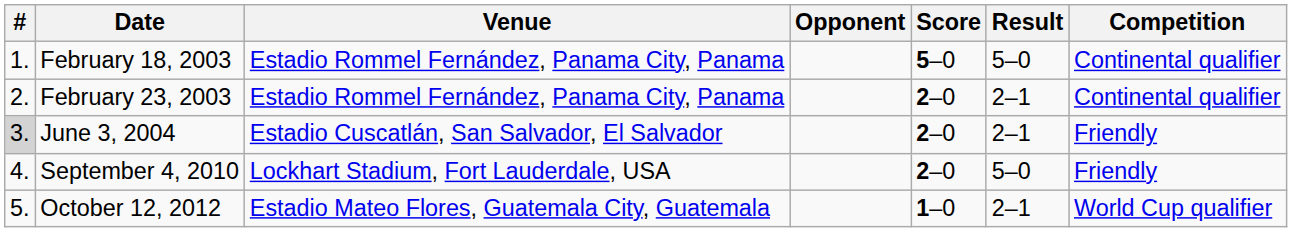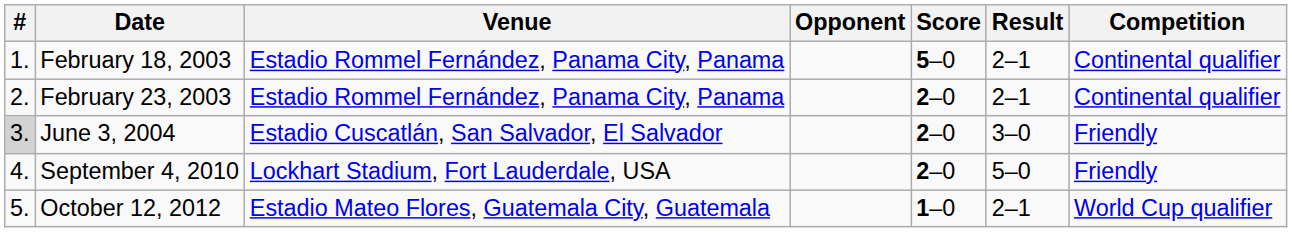 <table class="wikitable">
 <tr>
 <th>#</th>
 <th>Date</th>
 <th>Venue</th>
 <th>Opponent</th>
 <th>Score</th>
 <th>Result</th>
 <th>Competition</th>
 </tr>
 <tr>
 <td>1.</td>
 <td>February 18, 2003</td>
 <td><a href='#'>Estadio Rommel Fernández</a>, <a href='#'>Panama City</a>, <a href='#'>Panama</a></td>
 <td></td>
 <td><strong>5</strong>–0</td>
-<td>5–0</td>
+<td>2–1</td>
 <td><a href='#'>Continental qualifier</a></td>
 </tr>
 <tr>
 <td>2.</td>
 <td>February 23, 2003</td>
 <td><a href='#'>Estadio Rommel Fernández</a>, <a href='#'>Panama City</a>, <a href='#'>Panama</a></td>
 <td></td>
 <td><strong>2</strong>–0</td>
 <td>2–1</td>
 <td><a href='#'>Continental qualifier</a></td>
 </tr>
 <tr>
 <td style="background: lightgrey;">3.</td>
 <td>June 3, 2004</td>
 <td><a href='#'>Estadio Cuscatlán</a>, <a href='#'>San Salvador</a>, <a href='#'>El Salvador</a></td>
 <td></td>
 <td><strong>2</strong>–0</td>
-<td>2–1</td>
+<td>3–0</td>
 <td><a href='#'>Friendly</a></td>
 </tr>
 <tr>
 <td>4.</td>
 <td>September 4, 2010</td>
 <td><a href='#'>Lockhart Stadium</a>, <a href='#'>Fort Lauderdale</a>, USA</td>
 <td></td>
 <td><strong>2</strong>–0</td>
 <td>5–0</td>
 <td><a href='#'>Friendly</a></td>
 </tr>
 <tr>
 <td>5.</td>
 <td>October 12, 2012</td>
 <td><a href='#'>Estadio Mateo Flores</a>, <a href='#'>Guatemala City</a>, <a href='#'>Guatemala</a></td>
 <td></td>
 <td><strong>1</strong>–0</td>
 <td>2–1</td>
 <td><a href='#'>World Cup qualifier</a></td>
 </tr>
 </table>
